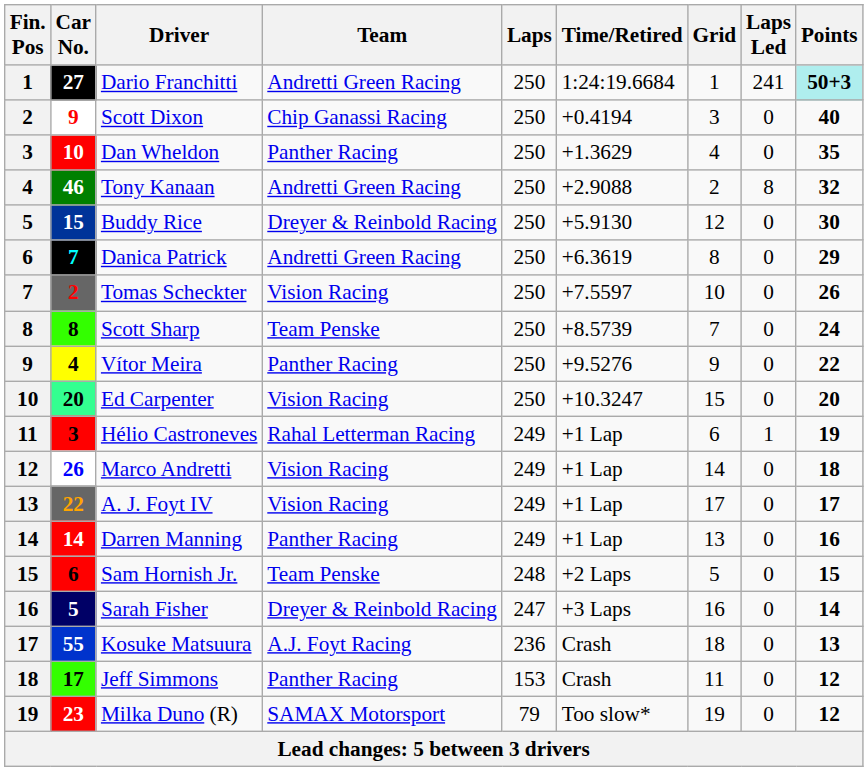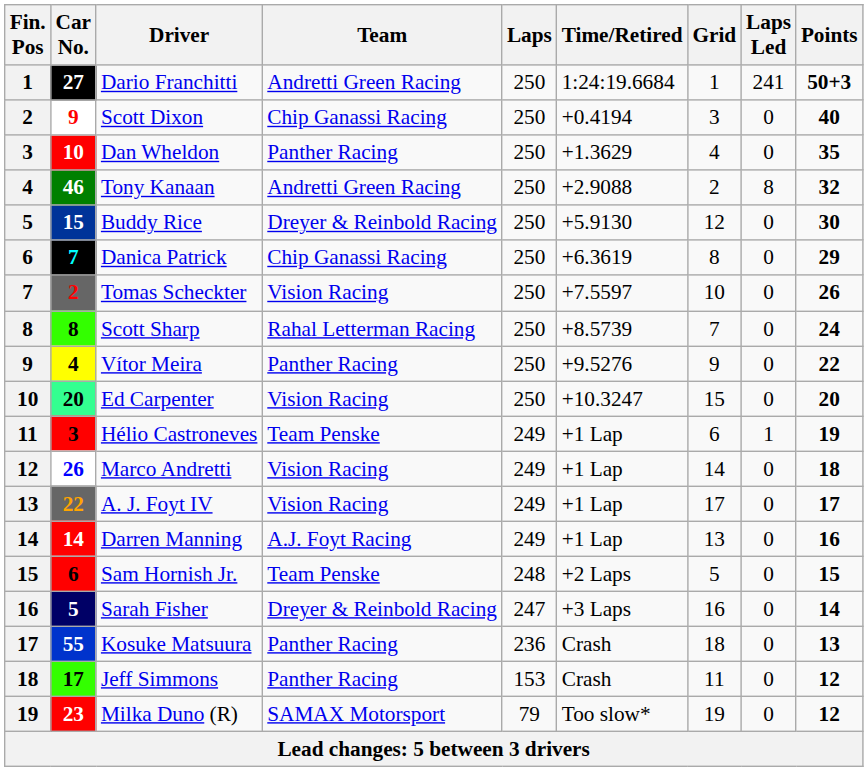 <table class="wikitable" style="font-size:95%;">
 <tr>
 <th>Fin.<br>Pos</th>
 <th>Car<br>No.</th>
 <th>Driver</th>
 <th>Team</th>
 <th>Laps</th>
 <th>Time/Retired</th>
 <th>Grid</th>
 <th>Laps<br>Led</th>
 <th>Points</th>
 </tr>
 <tr>
 <th>1</th>
 <td align=center style="background:#000000; color:white;" align=center><strong>27</strong></td>
 <td> <a href='#'>Dario Franchitti</a></td>
 <td><a href='#'>Andretti Green Racing</a></td>
 <td align=center>250</td>
 <td align=left>1:24:19.6684</td>
 <td align=center>1</td>
 <td align=center>241</td>
-<td align=center style="background: paleturquoise;"><strong>50+3</strong></td>
+<td align=center><strong>50+3</strong></td>
 </tr>
 <tr>
 <th>2</th>
 <td align=center style="background:#FFFFFF; color:Red;" align=center><strong>9</strong></td>
 <td> <a href='#'>Scott Dixon</a></td>
 <td><a href='#'>Chip Ganassi Racing</a></td>
 <td align=center>250</td>
 <td align=left>+0.4194</td>
 <td align=center>3</td>
 <td align=center>0</td>
 <td align=center><strong>40</strong></td>
 </tr>
 <tr>
 <th>3</th>
 <td align=center style="background:red; color:white;" align=center><strong>10</strong></td>
 <td> <a href='#'>Dan Wheldon</a></td>
 <td><a href='#'>Panther Racing</a></td>
 <td align=center>250</td>
 <td align=left>+1.3629</td>
 <td align=center>4</td>
 <td align=center>0</td>
 <td align=center><strong>35</strong></td>
 </tr>
 <tr>
 <th>4</th>
 <td align=center style="background:green; color:white;" align=center><strong>46</strong></td>
 <td> <a href='#'>Tony Kanaan</a></td>
 <td><a href='#'>Andretti Green Racing</a></td>
 <td align=center>250</td>
 <td align=left>+2.9088</td>
 <td align=center>2</td>
 <td align=center>8</td>
 <td align=center><strong>32</strong></td>
 </tr>
 <tr>
 <th>5</th>
 <td align=center style="background:#003399; color:White;" align=center><strong>15</strong></td>
 <td> <a href='#'>Buddy Rice</a></td>
 <td><a href='#'>Dreyer & Reinbold Racing</a></td>
 <td align=center>250</td>
 <td align=left>+5.9130</td>
 <td align=center>12</td>
 <td align=center>0</td>
 <td align=center><strong>30</strong></td>
 </tr>
 <tr>
 <th>6</th>
 <td align=center style="background:#000000; color:aqua;" align=center><strong>7</strong></td>
 <td> <a href='#'>Danica Patrick</a></td>
-<td><a href='#'>Andretti Green Racing</a></td>
+<td><a href='#'>Chip Ganassi Racing</a></td>
 <td align=center>250</td>
 <td align=left>+6.3619</td>
 <td align=center>8</td>
 <td align=center>0</td>
 <td align=center><strong>29</strong></td>
 </tr>
 <tr>
 <th>7</th>
 <td align=center style="background:#666666; color:Red;"  align=center><strong>2</strong></td>
 <td> <a href='#'>Tomas Scheckter</a></td>
 <td><a href='#'>Vision Racing</a></td>
 <td align=center>250</td>
 <td align=left>+7.5597</td>
 <td align=center>10</td>
 <td align=center>0</td>
 <td align=center><strong>26</strong></td>
 </tr>
 <tr>
 <th>8</th>
 <td align=center style="background:#33ff00; color:Black;" align=center><strong>8</strong></td>
 <td> <a href='#'>Scott Sharp</a></td>
-<td><a href='#'>Team Penske</a></td>
+<td><a href='#'>Rahal Letterman Racing</a></td>
 <td align=center>250</td>
 <td align=left>+8.5739</td>
 <td align=center>7</td>
 <td align=center>0</td>
 <td align=center><strong>24</strong></td>
 </tr>
 <tr>
 <th>9</th>
 <td align=center style="background:#ffff00; color:Black;" align=center><strong>4</strong></td>
 <td> <a href='#'>Vítor Meira</a></td>
 <td><a href='#'>Panther Racing</a></td>
 <td align=center>250</td>
 <td align=left>+9.5276</td>
 <td align=center>9</td>
 <td align=center>0</td>
 <td align=center><strong>22</strong></td>
 </tr>
 <tr>
 <th>10</th>
 <td style="background:#33ff90; color:Black;" align=center><strong>20</strong></td>
 <td> <a href='#'>Ed Carpenter</a></td>
 <td><a href='#'>Vision Racing</a></td>
 <td align=center>250</td>
 <td align=left>+10.3247</td>
 <td align=center>15</td>
 <td align=center>0</td>
 <td align=center><strong>20</strong></td>
 </tr>
 <tr>
 <th>11</th>
 <td align=center style="background:#ff0000; color:Black;" align=center><strong>3</strong></td>
 <td> <a href='#'>Hélio Castroneves</a></td>
-<td><a href='#'>Rahal Letterman Racing</a></td>
+<td><a href='#'>Team Penske</a></td>
 <td align=center>249</td>
 <td align=left>+1 Lap</td>
 <td align=center>6</td>
 <td align=center>1</td>
 <td align=center><strong>19</strong></td>
 </tr>
 <tr>
 <th>12</th>
 <td align=center style="background:white; color:blue;"  align=center><strong>26</strong></td>
 <td> <a href='#'>Marco Andretti</a></td>
 <td><a href='#'>Vision Racing</a></td>
 <td align=center>249</td>
 <td align=left>+1 Lap</td>
 <td align=center>14</td>
 <td align=center>0</td>
 <td align=center><strong>18</strong></td>
 </tr>
 <tr>
 <th>13</th>
 <td align=center style="background:#666666; color:Orange;" align=center><strong>22</strong></td>
 <td> <a href='#'>A. J. Foyt IV</a></td>
 <td><a href='#'>Vision Racing</a></td>
 <td align=center>249</td>
 <td align=left>+1 Lap</td>
 <td align=center>17</td>
 <td align=center>0</td>
 <td align=center><strong>17</strong></td>
 </tr>
 <tr>
 <th>14</th>
 <td align=center style="background:red; color:White;" align=center><strong>14</strong></td>
 <td> <a href='#'>Darren Manning</a></td>
-<td><a href='#'>Panther Racing</a></td>
+<td><a href='#'>A.J. Foyt Racing</a></td>
 <td align=center>249</td>
 <td align=left>+1 Lap</td>
 <td align=center>13</td>
 <td align=center>0</td>
 <td align=center><strong>16</strong></td>
 </tr>
 <tr>
 <th>15</th>
 <td align=center style="background:#ff0000; color:Black;" align=center><strong>6</strong></td>
 <td> <a href='#'>Sam Hornish Jr.</a></td>
 <td><a href='#'>Team Penske</a></td>
 <td align=center>248</td>
 <td align=left>+2 Laps</td>
 <td align=center>5</td>
 <td align=center>0</td>
 <td align=center><strong>15</strong></td>
 </tr>
 <tr>
 <th>16</th>
 <td align=center style="background:#000066; color:White;" align=center><strong>5</strong></td>
 <td> <a href='#'>Sarah Fisher</a></td>
 <td><a href='#'>Dreyer & Reinbold Racing</a></td>
 <td align=center>247</td>
 <td align=left>+3 Laps</td>
 <td align=center>16</td>
 <td align=center>0</td>
 <td align=center><strong>14</strong></td>
 </tr>
 <tr>
 <th>17</th>
 <td align=center style="background:#0033cc; color:White;" align=center><strong>55</strong></td>
 <td> <a href='#'>Kosuke Matsuura</a></td>
-<td><a href='#'>A.J. Foyt Racing</a></td>
+<td><a href='#'>Panther Racing</a></td>
 <td align=center>236</td>
 <td align=left>Crash</td>
 <td align=center>18</td>
 <td align=center>0</td>
 <td align=center><strong>13</strong></td>
 </tr>
 <tr>
 <th>18</th>
 <td align=center style="background:#33ff00; color:Black;" align=center><strong>17</strong></td>
 <td> <a href='#'>Jeff Simmons</a></td>
 <td><a href='#'>Panther Racing</a></td>
 <td align=center>153</td>
 <td align=left>Crash</td>
 <td align=center>11</td>
 <td align=center>0</td>
 <td align=center><strong>12</strong></td>
 </tr>
 <tr>
 <th>19</th>
 <td align=center style="background:red; color:White;" align=center><strong>23</strong></td>
 <td> <a href='#'>Milka Duno</a> (R)</td>
 <td><a href='#'>SAMAX Motorsport</a></td>
 <td align=center>79</td>
 <td align=left>Too slow*</td>
 <td align=center>19</td>
 <td align=center>0</td>
 <td align=center><strong>12</strong></td>
 </tr>
 <tr>
 <th colspan=9>Lead changes: 5 between 3 drivers</th>
 </tr>
 </table>
